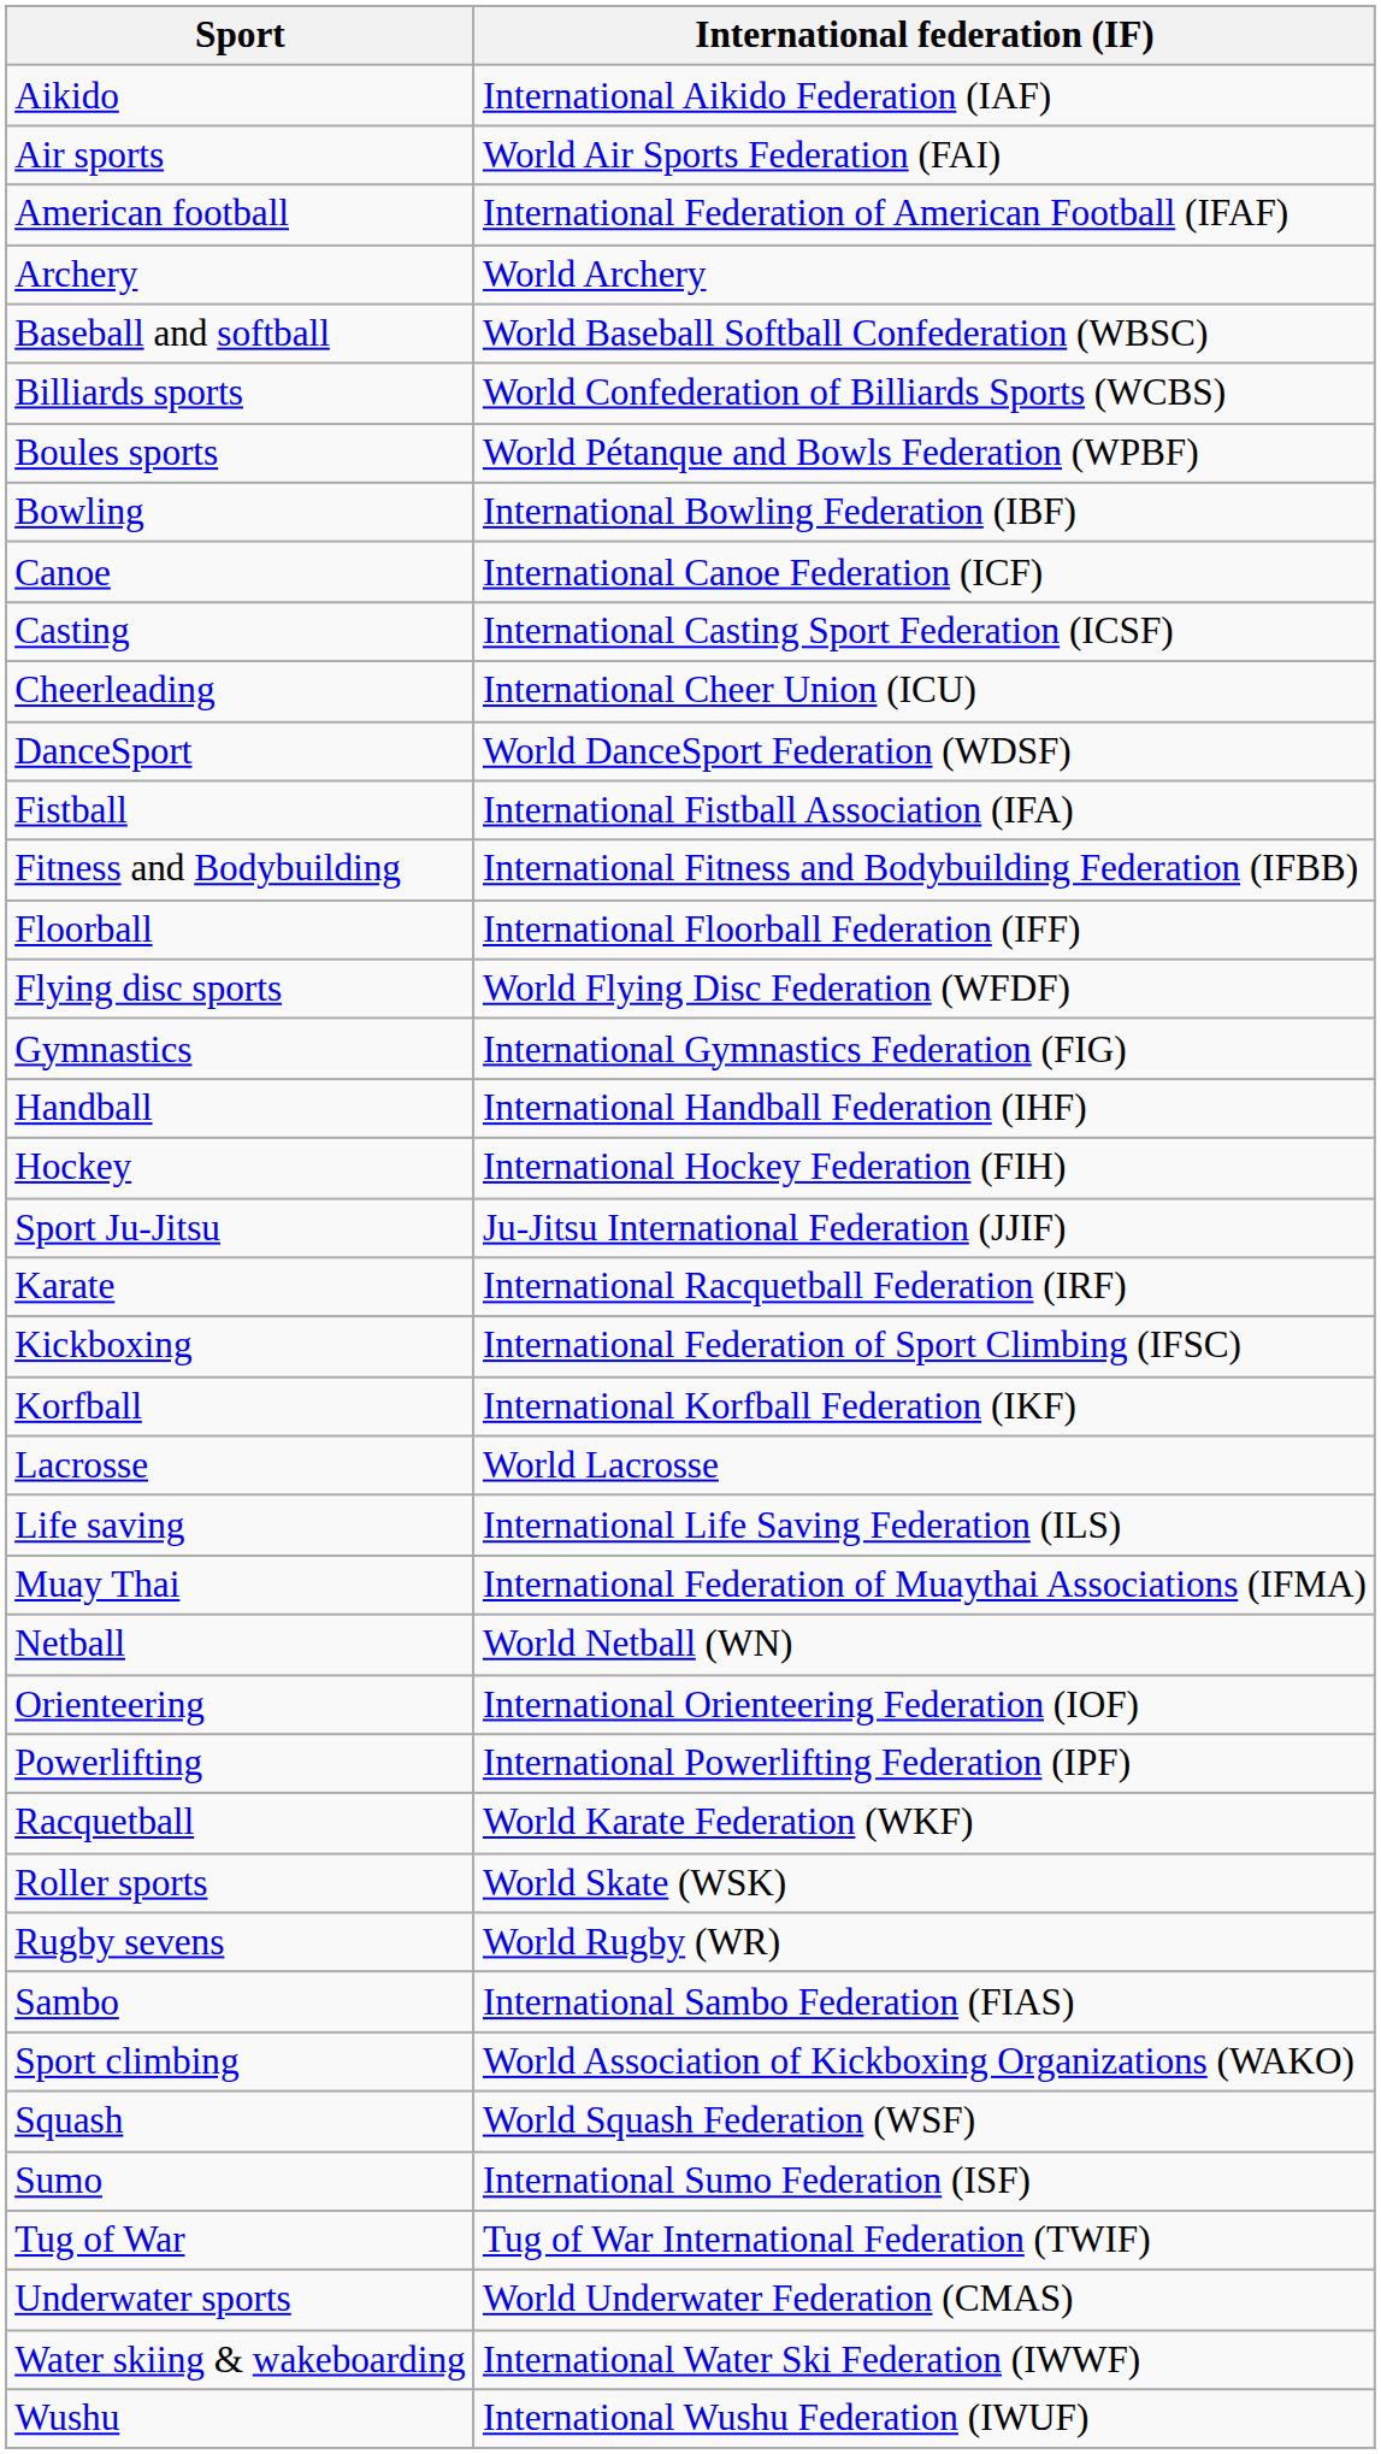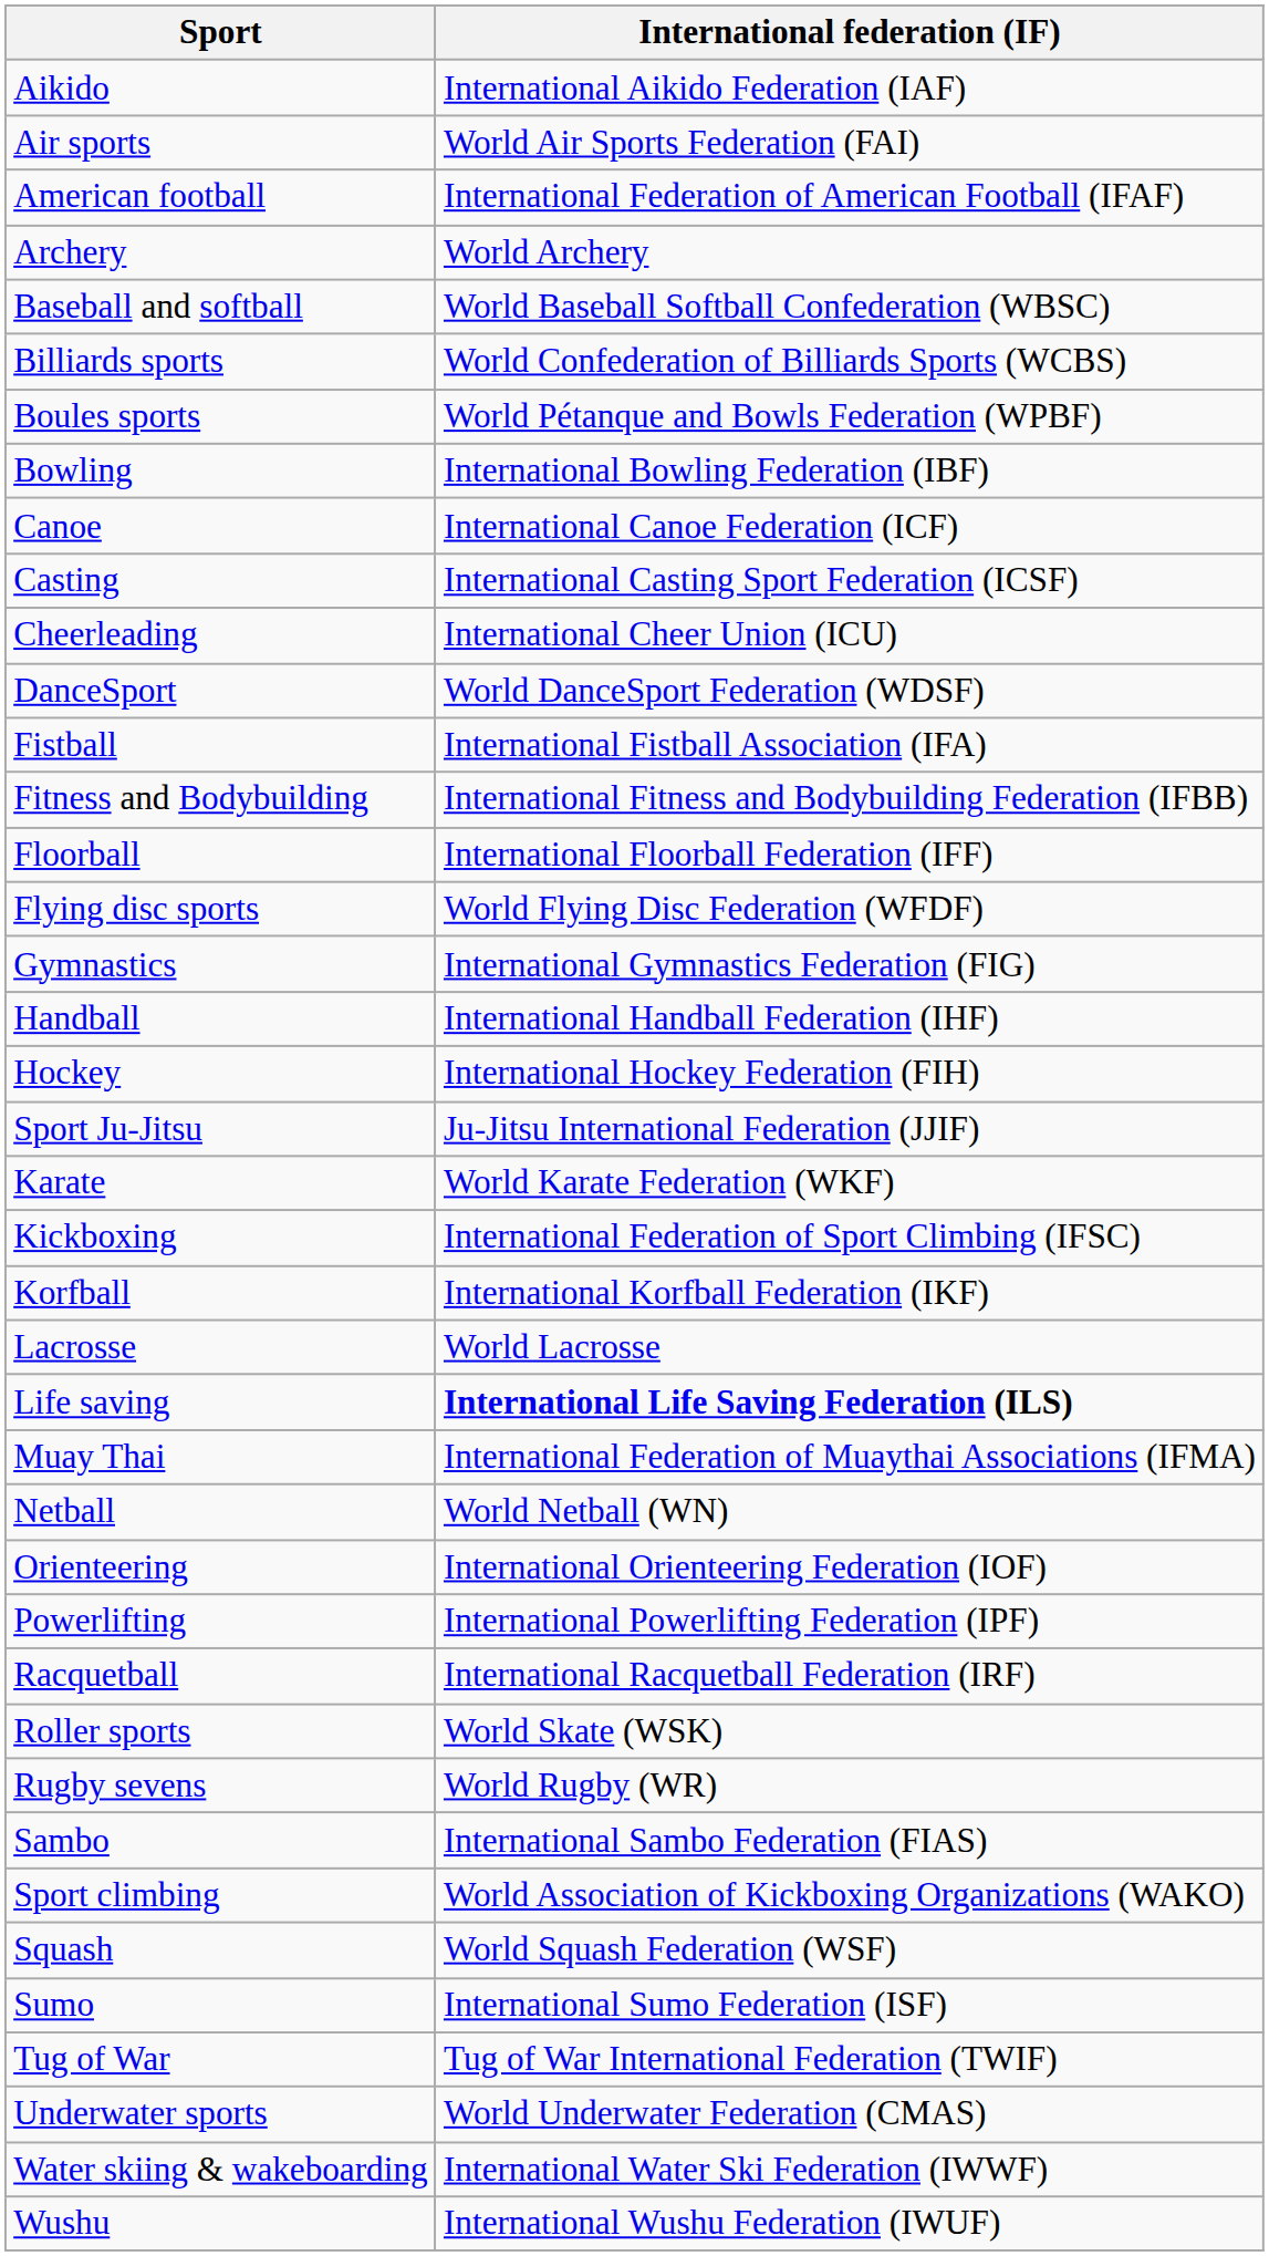 <table class="wikitable sortable">
 <tr>
 <th>Sport</th>
 <th>International federation (IF)</th>
 </tr>
 <tr>
 <td><a href='#'>Aikido</a></td>
 <td><a href='#'>International Aikido Federation</a> (IAF)</td>
 </tr>
 <tr>
 <td><a href='#'>Air sports</a></td>
 <td><a href='#'>World Air Sports Federation</a> (FAI)</td>
 </tr>
 <tr>
 <td><a href='#'>American football</a></td>
 <td><a href='#'>International Federation of American Football</a> (IFAF)</td>
 </tr>
 <tr>
 <td><a href='#'>Archery</a></td>
 <td><a href='#'>World Archery</a></td>
 </tr>
 <tr>
 <td><a href='#'>Baseball</a> and <a href='#'>softball</a></td>
 <td><a href='#'>World Baseball Softball Confederation</a> (WBSC)</td>
 </tr>
 <tr>
 <td><a href='#'>Billiards sports</a></td>
 <td><a href='#'>World Confederation of Billiards Sports</a> (WCBS)</td>
 </tr>
 <tr>
 <td><a href='#'>Boules sports</a></td>
 <td><a href='#'>World Pétanque and Bowls Federation</a> (WPBF)</td>
 </tr>
 <tr>
 <td><a href='#'>Bowling</a></td>
 <td><a href='#'>International Bowling Federation</a> (IBF)</td>
 </tr>
 <tr>
 <td><a href='#'>Canoe</a></td>
 <td><a href='#'>International Canoe Federation</a> (ICF)</td>
 </tr>
 <tr>
 <td><a href='#'>Casting</a></td>
 <td><a href='#'>International Casting Sport Federation</a> (ICSF)</td>
 </tr>
 <tr>
 <td><a href='#'>Cheerleading</a></td>
 <td><a href='#'>International Cheer Union</a> (ICU)</td>
 </tr>
 <tr>
 <td><a href='#'>DanceSport</a></td>
 <td><a href='#'>World DanceSport Federation</a> (WDSF)</td>
 </tr>
 <tr>
 <td><a href='#'>Fistball</a></td>
 <td><a href='#'>International Fistball Association</a> (IFA)</td>
 </tr>
 <tr>
 <td><a href='#'>Fitness</a> and <a href='#'>Bodybuilding</a></td>
 <td><a href='#'>International Fitness and Bodybuilding Federation</a> (IFBB)</td>
 </tr>
 <tr>
 <td><a href='#'>Floorball</a></td>
 <td><a href='#'>International Floorball Federation</a> (IFF)</td>
 </tr>
 <tr>
 <td><a href='#'>Flying disc sports</a></td>
 <td><a href='#'>World Flying Disc Federation</a> (WFDF)</td>
 </tr>
 <tr>
 <td><a href='#'>Gymnastics</a></td>
 <td><a href='#'>International Gymnastics Federation</a> (FIG)</td>
 </tr>
 <tr>
 <td><a href='#'>Handball</a></td>
 <td><a href='#'>International Handball Federation</a> (IHF)</td>
 </tr>
 <tr>
 <td><a href='#'>Hockey</a></td>
 <td><a href='#'>International Hockey Federation</a> (FIH)</td>
 </tr>
 <tr>
 <td><a href='#'>Sport Ju-Jitsu</a></td>
 <td><a href='#'>Ju-Jitsu International Federation</a> (JJIF)</td>
 </tr>
 <tr>
 <td><a href='#'>Karate</a></td>
-<td><a href='#'>International Racquetball Federation</a> (IRF)</td>
+<td><a href='#'>World Karate Federation</a> (WKF)</td>
 </tr>
 <tr>
 <td><a href='#'>Kickboxing</a></td>
 <td><a href='#'>International Federation of Sport Climbing</a> (IFSC)</td>
 </tr>
 <tr>
 <td><a href='#'>Korfball</a></td>
 <td><a href='#'>International Korfball Federation</a> (IKF)</td>
 </tr>
 <tr>
 <td><a href='#'>Lacrosse</a></td>
 <td><a href='#'>World Lacrosse</a></td>
 </tr>
 <tr>
 <td><a href='#'>Life saving</a></td>
-<td><a href='#'>International Life Saving Federation</a> (ILS)</td>
+<td><strong><a href='#'>International Life Saving Federation</a> (ILS)</strong></td>
 </tr>
 <tr>
 <td><a href='#'>Muay Thai</a></td>
 <td><a href='#'>International Federation of Muaythai Associations</a> (IFMA)</td>
 </tr>
 <tr>
 <td><a href='#'>Netball</a></td>
 <td><a href='#'>World Netball</a> (WN)</td>
 </tr>
 <tr>
 <td><a href='#'>Orienteering</a></td>
 <td><a href='#'>International Orienteering Federation</a> (IOF)</td>
 </tr>
 <tr>
 <td><a href='#'>Powerlifting</a></td>
 <td><a href='#'>International Powerlifting Federation</a> (IPF)</td>
 </tr>
 <tr>
 <td><a href='#'>Racquetball</a></td>
-<td><a href='#'>World Karate Federation</a> (WKF)</td>
+<td><a href='#'>International Racquetball Federation</a> (IRF)</td>
 </tr>
 <tr>
 <td><a href='#'>Roller sports</a></td>
 <td><a href='#'>World Skate</a> (WSK)</td>
 </tr>
 <tr>
 <td><a href='#'>Rugby sevens</a></td>
 <td><a href='#'>World Rugby</a> (WR)</td>
 </tr>
 <tr>
 <td><a href='#'>Sambo</a></td>
 <td><a href='#'>International Sambo Federation</a> (FIAS)</td>
 </tr>
 <tr>
 <td><a href='#'>Sport climbing</a></td>
 <td><a href='#'>World Association of Kickboxing Organizations</a> (WAKO)</td>
 </tr>
 <tr>
 <td><a href='#'>Squash</a></td>
 <td><a href='#'>World Squash Federation</a> (WSF)</td>
 </tr>
 <tr>
 <td><a href='#'>Sumo</a></td>
 <td><a href='#'>International Sumo Federation</a> (ISF)</td>
 </tr>
 <tr>
 <td><a href='#'>Tug of War</a></td>
 <td><a href='#'>Tug of War International Federation</a> (TWIF)</td>
 </tr>
 <tr>
 <td><a href='#'>Underwater sports</a></td>
 <td><a href='#'>World Underwater Federation</a> (CMAS)</td>
 </tr>
 <tr>
 <td><a href='#'>Water skiing</a> & <a href='#'>wakeboarding</a></td>
 <td><a href='#'>International Water Ski Federation</a> (IWWF)</td>
 </tr>
 <tr>
 <td><a href='#'>Wushu</a></td>
 <td><a href='#'>International Wushu Federation</a> (IWUF)</td>
 </tr>
 </table>
